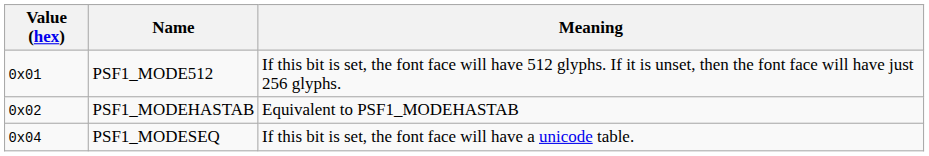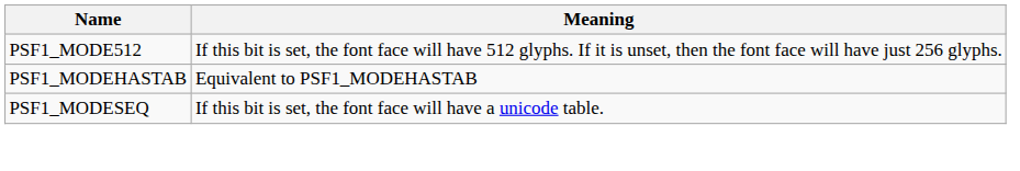 <table class="wikitable">
 <tr>
-<th>Value (<a href='#'>hex</a>)</th>
 <th>Name</th>
 <th>Meaning</th>
 </tr>
 <tr>
-<td><code>0x01</code></td>
 <td>PSF1_MODE512</td>
 <td>If this bit is set, the font face will have 512 glyphs. If it is unset, then the font face will have just 256 glyphs.</td>
 </tr>
 <tr>
-<td><code>0x02</code></td>
 <td>PSF1_MODEHASTAB</td>
 <td>Equivalent to PSF1_MODEHASTAB</td>
 </tr>
 <tr>
-<td><code>0x04</code></td>
 <td>PSF1_MODESEQ</td>
 <td>If this bit is set, the font face will have a <a href='#'>unicode</a> table.</td>
 </tr>
 </table>
